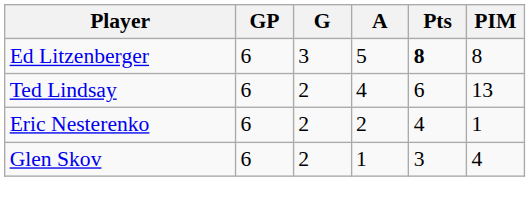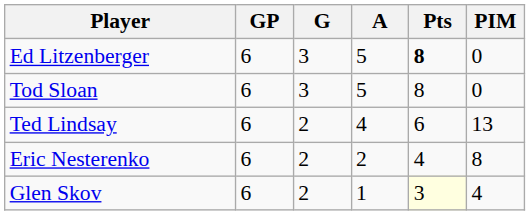 <table class="wikitable">
 <tr>
 <th bgcolor="#DDDDFF" width="40%">Player</th>
 <th bgcolor="#DDDDFF" width="10%">GP</th>
 <th bgcolor="#DDDDFF" width="10%">G</th>
 <th bgcolor="#DDDDFF" width="10%">A</th>
 <th bgcolor="#DDDDFF" width="10%">Pts</th>
 <th bgcolor="#DDDDFF" width="10%">PIM</th>
 </tr>
 <tr>
 <td><a href='#'>Ed Litzenberger</a></td>
 <td>6</td>
 <td>3</td>
 <td>5</td>
 <td><strong>8</strong></td>
+<td>0</td>
+</tr>
+<tr>
+<td><a href='#'>Tod Sloan</a></td>
+<td>6</td>
+<td>3</td>
+<td>5</td>
 <td>8</td>
+<td>0</td>
 </tr>
 <tr>
 <td><a href='#'>Ted Lindsay</a></td>
 <td>6</td>
 <td>2</td>
 <td>4</td>
 <td>6</td>
 <td>13</td>
 </tr>
 <tr>
 <td><a href='#'>Eric Nesterenko</a></td>
 <td>6</td>
 <td>2</td>
 <td>2</td>
 <td>4</td>
-<td>1</td>
+<td>8</td>
 </tr>
 <tr>
 <td><a href='#'>Glen Skov</a></td>
 <td>6</td>
 <td>2</td>
 <td>1</td>
-<td>3</td>
+<td style="background: lightyellow;">3</td>
 <td>4</td>
 </tr>
 </table>
